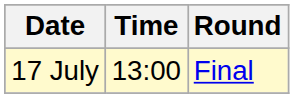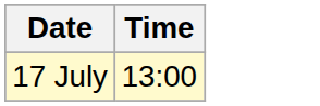 <table class="wikitable">
 <tr>
 <th>Date</th>
 <th>Time</th>
-<th>Round</th>
 </tr>
 <tr style=background:lemonchiffon>
 <td>17 July</td>
 <td>13:00</td>
-<td><a href='#'>Final</a></td>
 </tr>
 </table>
